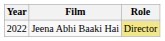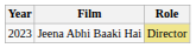 <table class="wikitable sortable">
 <tr>
 <th>Year</th>
 <th>Film</th>
 <th>Role</th>
 </tr>
 <tr>
-<td>2022</td>
+<td>2023</td>
 <td>Jeena Abhi Baaki Hai</td>
 <td style="background: khaki;">Director</td>
 </tr>
 </table>
